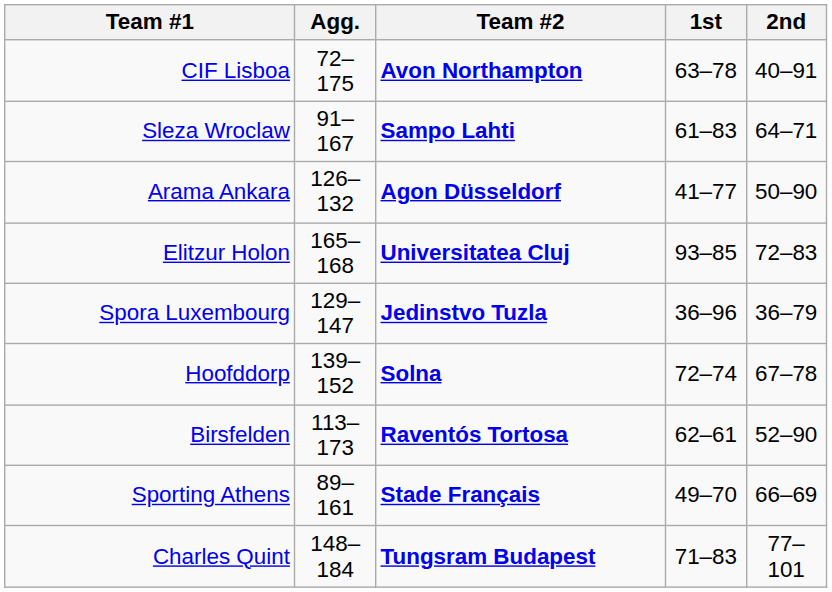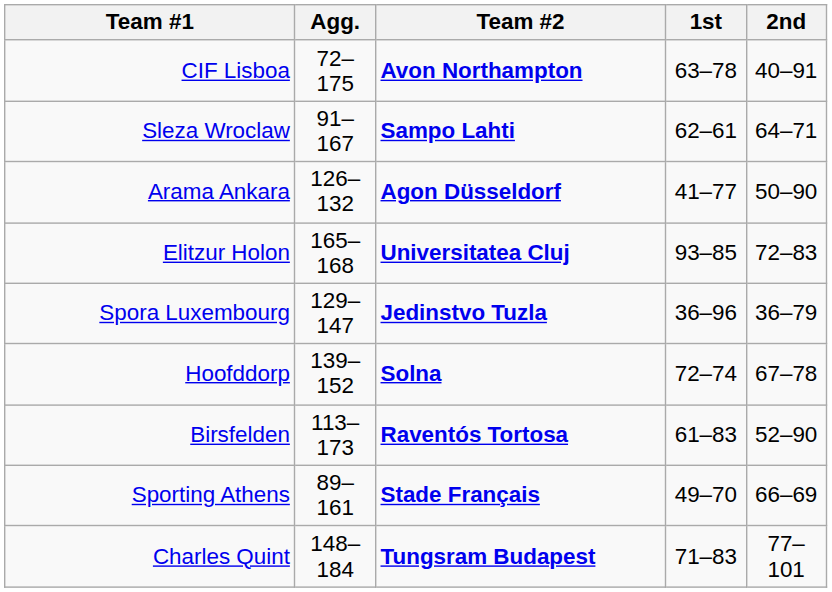 <table class=wikitable style="text-align:center">
 <tr>
 <th width=200>Team #1</th>
 <th width=50>Agg.</th>
 <th width=200>Team #2</th>
 <th width=50>1st</th>
 <th width=50>2nd</th>
 </tr>
 <tr>
 <td align=right><a href='#'>CIF Lisboa</a> </td>
 <td>72–175</td>
 <td align=left> <strong><a href='#'>Avon Northampton</a></strong></td>
 <td align=center>63–78</td>
 <td align=center>40–91</td>
 </tr>
 <tr>
 <td align=right><a href='#'>Sleza Wroclaw</a> </td>
 <td>91–167</td>
 <td align=left> <strong><a href='#'>Sampo Lahti</a></strong></td>
-<td align=center>61–83</td>
+<td align=center>62–61</td>
 <td align=center>64–71</td>
 </tr>
 <tr>
 <td align=right><a href='#'>Arama Ankara</a> </td>
 <td>126–132</td>
 <td align=left> <strong><a href='#'>Agon Düsseldorf</a></strong></td>
 <td align=center>41–77</td>
 <td align=center>50–90</td>
 </tr>
 <tr>
 <td align=right><a href='#'>Elitzur Holon</a> </td>
 <td>165–168</td>
 <td align=left> <strong><a href='#'>Universitatea Cluj</a></strong></td>
 <td align=center>93–85</td>
 <td align=center>72–83</td>
 </tr>
 <tr>
 <td align=right><a href='#'>Spora Luxembourg</a> </td>
 <td>129–147</td>
 <td align=left> <strong><a href='#'>Jedinstvo Tuzla</a></strong></td>
 <td align=center>36–96</td>
 <td align=center>36–79</td>
 </tr>
 <tr>
 <td align=right><a href='#'>Hoofddorp</a> </td>
 <td>139–152</td>
 <td align=left> <strong><a href='#'>Solna</a></strong></td>
 <td align=center>72–74</td>
 <td align=center>67–78</td>
 </tr>
 <tr>
 <td align=right><a href='#'>Birsfelden</a> </td>
 <td>113–173</td>
 <td align=left> <strong><a href='#'>Raventós Tortosa</a></strong></td>
-<td align=center>62–61</td>
+<td align=center>61–83</td>
 <td align=center>52–90</td>
 </tr>
 <tr>
 <td align=right><a href='#'>Sporting Athens</a> </td>
 <td>89–161</td>
 <td align=left> <strong><a href='#'>Stade Français</a></strong></td>
 <td align=center>49–70</td>
 <td align=center>66–69</td>
 </tr>
 <tr>
 <td align=right><a href='#'>Charles Quint</a> </td>
 <td>148–184</td>
 <td align=left> <strong><a href='#'>Tungsram Budapest</a></strong></td>
 <td align=center>71–83</td>
 <td align=center>77–101</td>
 </tr>
 </table>
